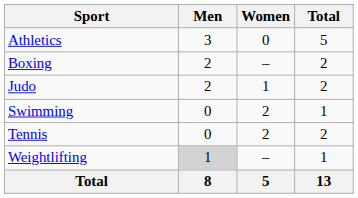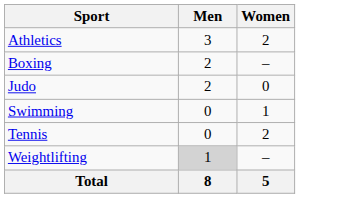 <table class="wikitable sortable" style="text-align:center;">
 <tr>
 <th width=180>Sport</th>
 <th width=55>Men</th>
 <th width=55>Women</th>
-<th width=55>Total</th>
 </tr>
 <tr>
 <td align=left><a href='#'>Athletics</a></td>
 <td>3</td>
-<td>0</td>
-<td>5</td>
+<td>2</td>
 </tr>
 <tr>
 <td align=left><a href='#'>Boxing</a></td>
 <td>2</td>
 <td>–</td>
-<td>2</td>
 </tr>
 <tr>
 <td align=left><a href='#'>Judo</a></td>
 <td>2</td>
-<td>1</td>
-<td>2</td>
+<td>0</td>
 </tr>
 <tr>
 <td align=left><a href='#'>Swimming</a></td>
 <td>0</td>
-<td>2</td>
 <td>1</td>
 </tr>
 <tr>
 <td align=left><a href='#'>Tennis</a></td>
 <td>0</td>
 <td>2</td>
-<td>2</td>
 </tr>
 <tr>
 <td align=left><a href='#'>Weightlifting</a></td>
 <td style="background: lightgrey;">1</td>
 <td>–</td>
-<td>1</td>
 </tr>
 <tr>
 <th>Total</th>
 <th>8</th>
 <th>5</th>
-<th>13</th>
 </tr>
 </table>
